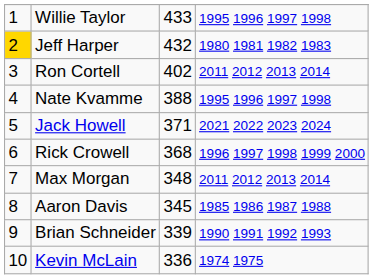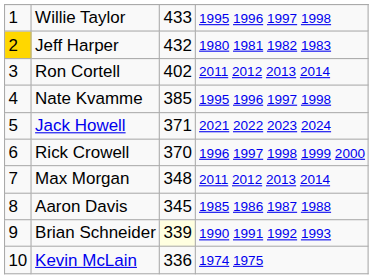 <table class="wikitable">
 <tr>
 </tr>
 <tr>
 <td>1</td>
 <td>Willie Taylor</td>
 <td>433</td>
 <td style="font-size:80%;"><a href='#'>1995</a> <a href='#'>1996</a> <a href='#'>1997</a> <a href='#'>1998</a></td>
 </tr>
 <tr>
 <td style="background: gold;">2</td>
 <td>Jeff Harper</td>
 <td>432</td>
 <td style="font-size:80%;"><a href='#'>1980</a> <a href='#'>1981</a> <a href='#'>1982</a> <a href='#'>1983</a></td>
 </tr>
 <tr>
 <td>3</td>
 <td>Ron Cortell</td>
 <td>402</td>
 <td style="font-size:80%;"><a href='#'>2011</a> <a href='#'>2012</a> <a href='#'>2013</a> <a href='#'>2014</a></td>
 </tr>
 <tr>
 <td>4</td>
 <td>Nate Kvamme</td>
-<td>388</td>
+<td>385</td>
 <td style="font-size:80%;"><a href='#'>1995</a> <a href='#'>1996</a> <a href='#'>1997</a> <a href='#'>1998</a></td>
 </tr>
 <tr>
 <td>5</td>
 <td><a href='#'>Jack Howell</a></td>
 <td>371</td>
 <td style="font-size:80%;"><a href='#'>2021</a> <a href='#'>2022</a> <a href='#'>2023</a> <a href='#'>2024</a></td>
 </tr>
 <tr>
 <td>6</td>
 <td>Rick Crowell</td>
-<td>368</td>
+<td>370</td>
 <td style="font-size:80%;"><a href='#'>1996</a> <a href='#'>1997</a> <a href='#'>1998</a> <a href='#'>1999</a> <a href='#'>2000</a></td>
 </tr>
 <tr>
 <td>7</td>
 <td>Max Morgan</td>
 <td>348</td>
 <td style="font-size:80%;"><a href='#'>2011</a> <a href='#'>2012</a> <a href='#'>2013</a> <a href='#'>2014</a></td>
 </tr>
 <tr>
 <td>8</td>
 <td>Aaron Davis</td>
 <td>345</td>
 <td style="font-size:80%;"><a href='#'>1985</a> <a href='#'>1986</a> <a href='#'>1987</a> <a href='#'>1988</a></td>
 </tr>
 <tr>
 <td>9</td>
 <td>Brian Schneider</td>
-<td>339</td>
+<td style="background: lightyellow;">339</td>
 <td style="font-size:80%;"><a href='#'>1990</a> <a href='#'>1991</a> <a href='#'>1992</a> <a href='#'>1993</a></td>
 </tr>
 <tr>
 <td>10</td>
 <td><a href='#'>Kevin McLain</a></td>
 <td>336</td>
 <td style="font-size:80%;"><a href='#'>1974</a> <a href='#'>1975</a></td>
 </tr>
 </table>
